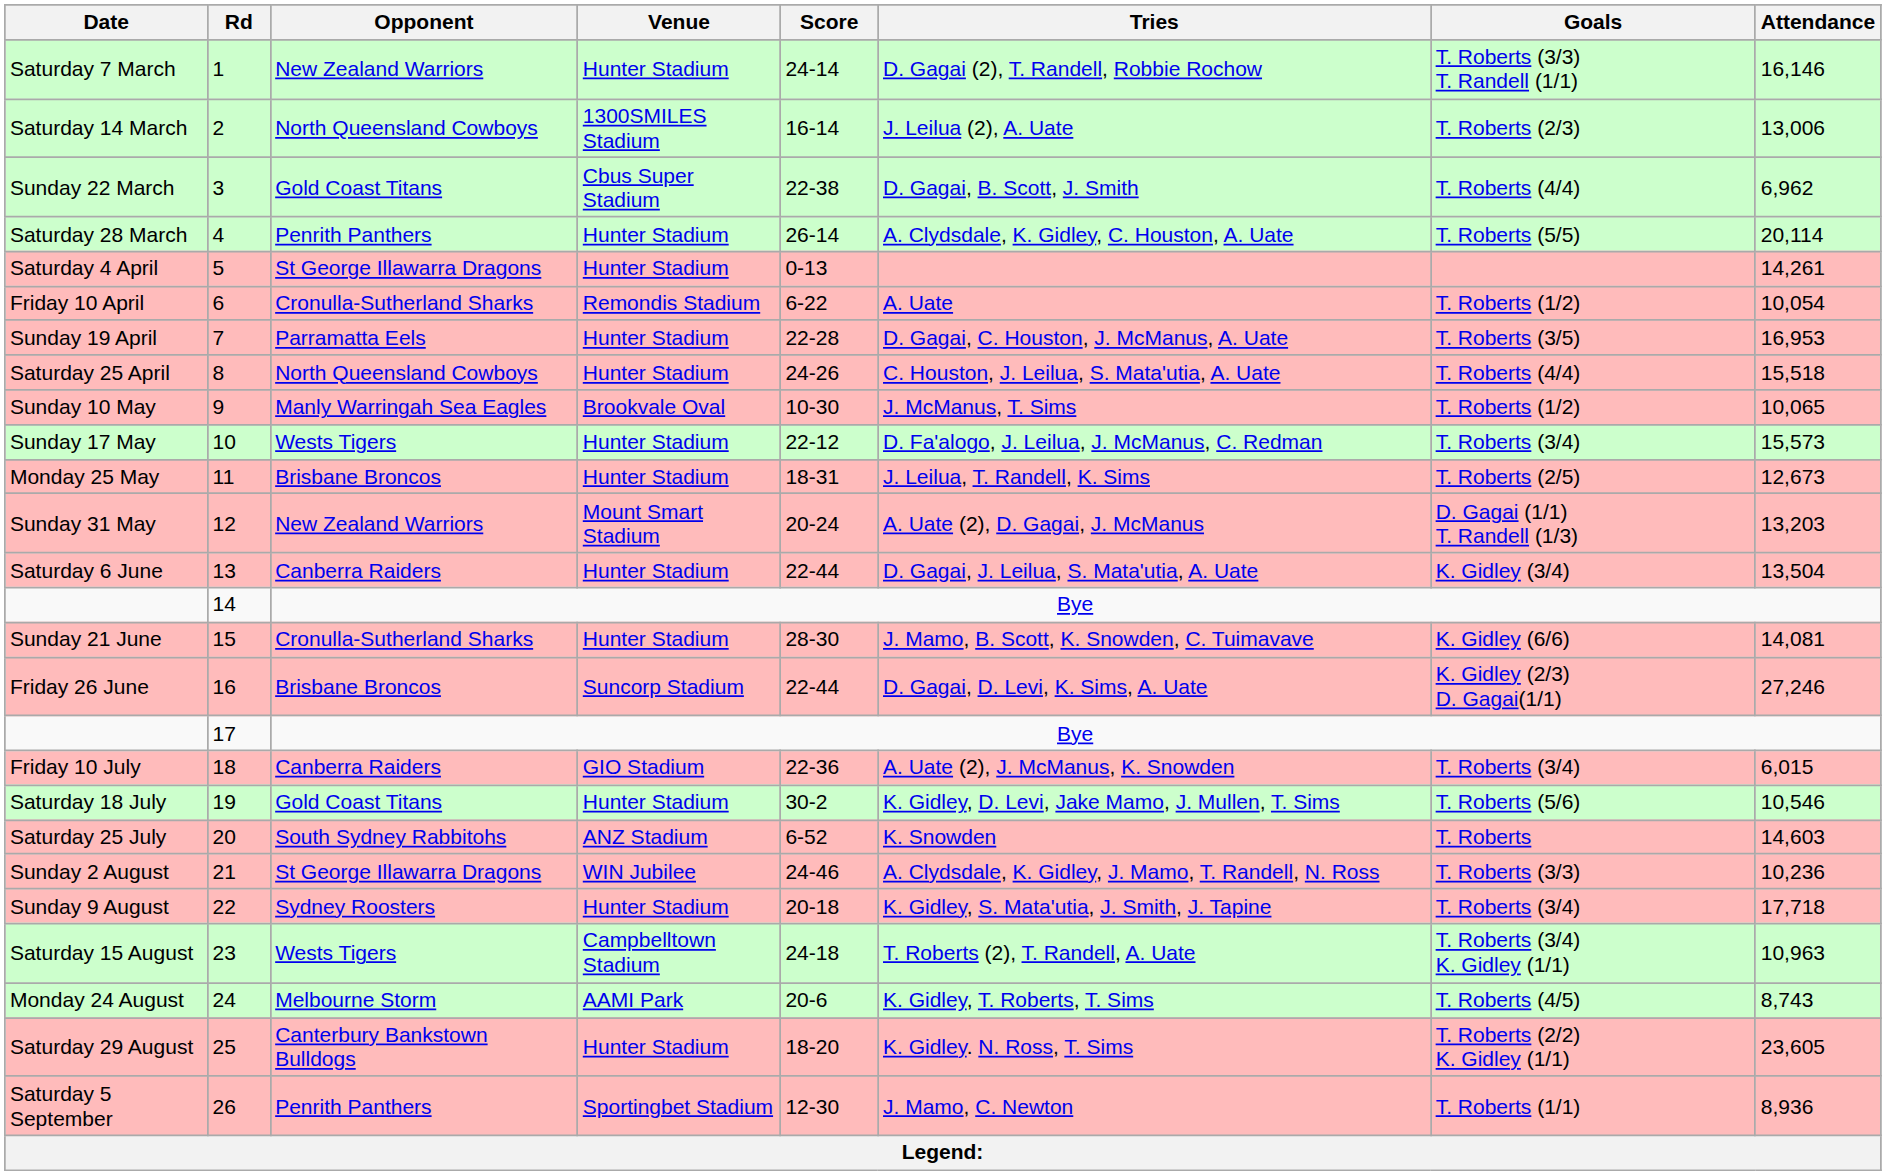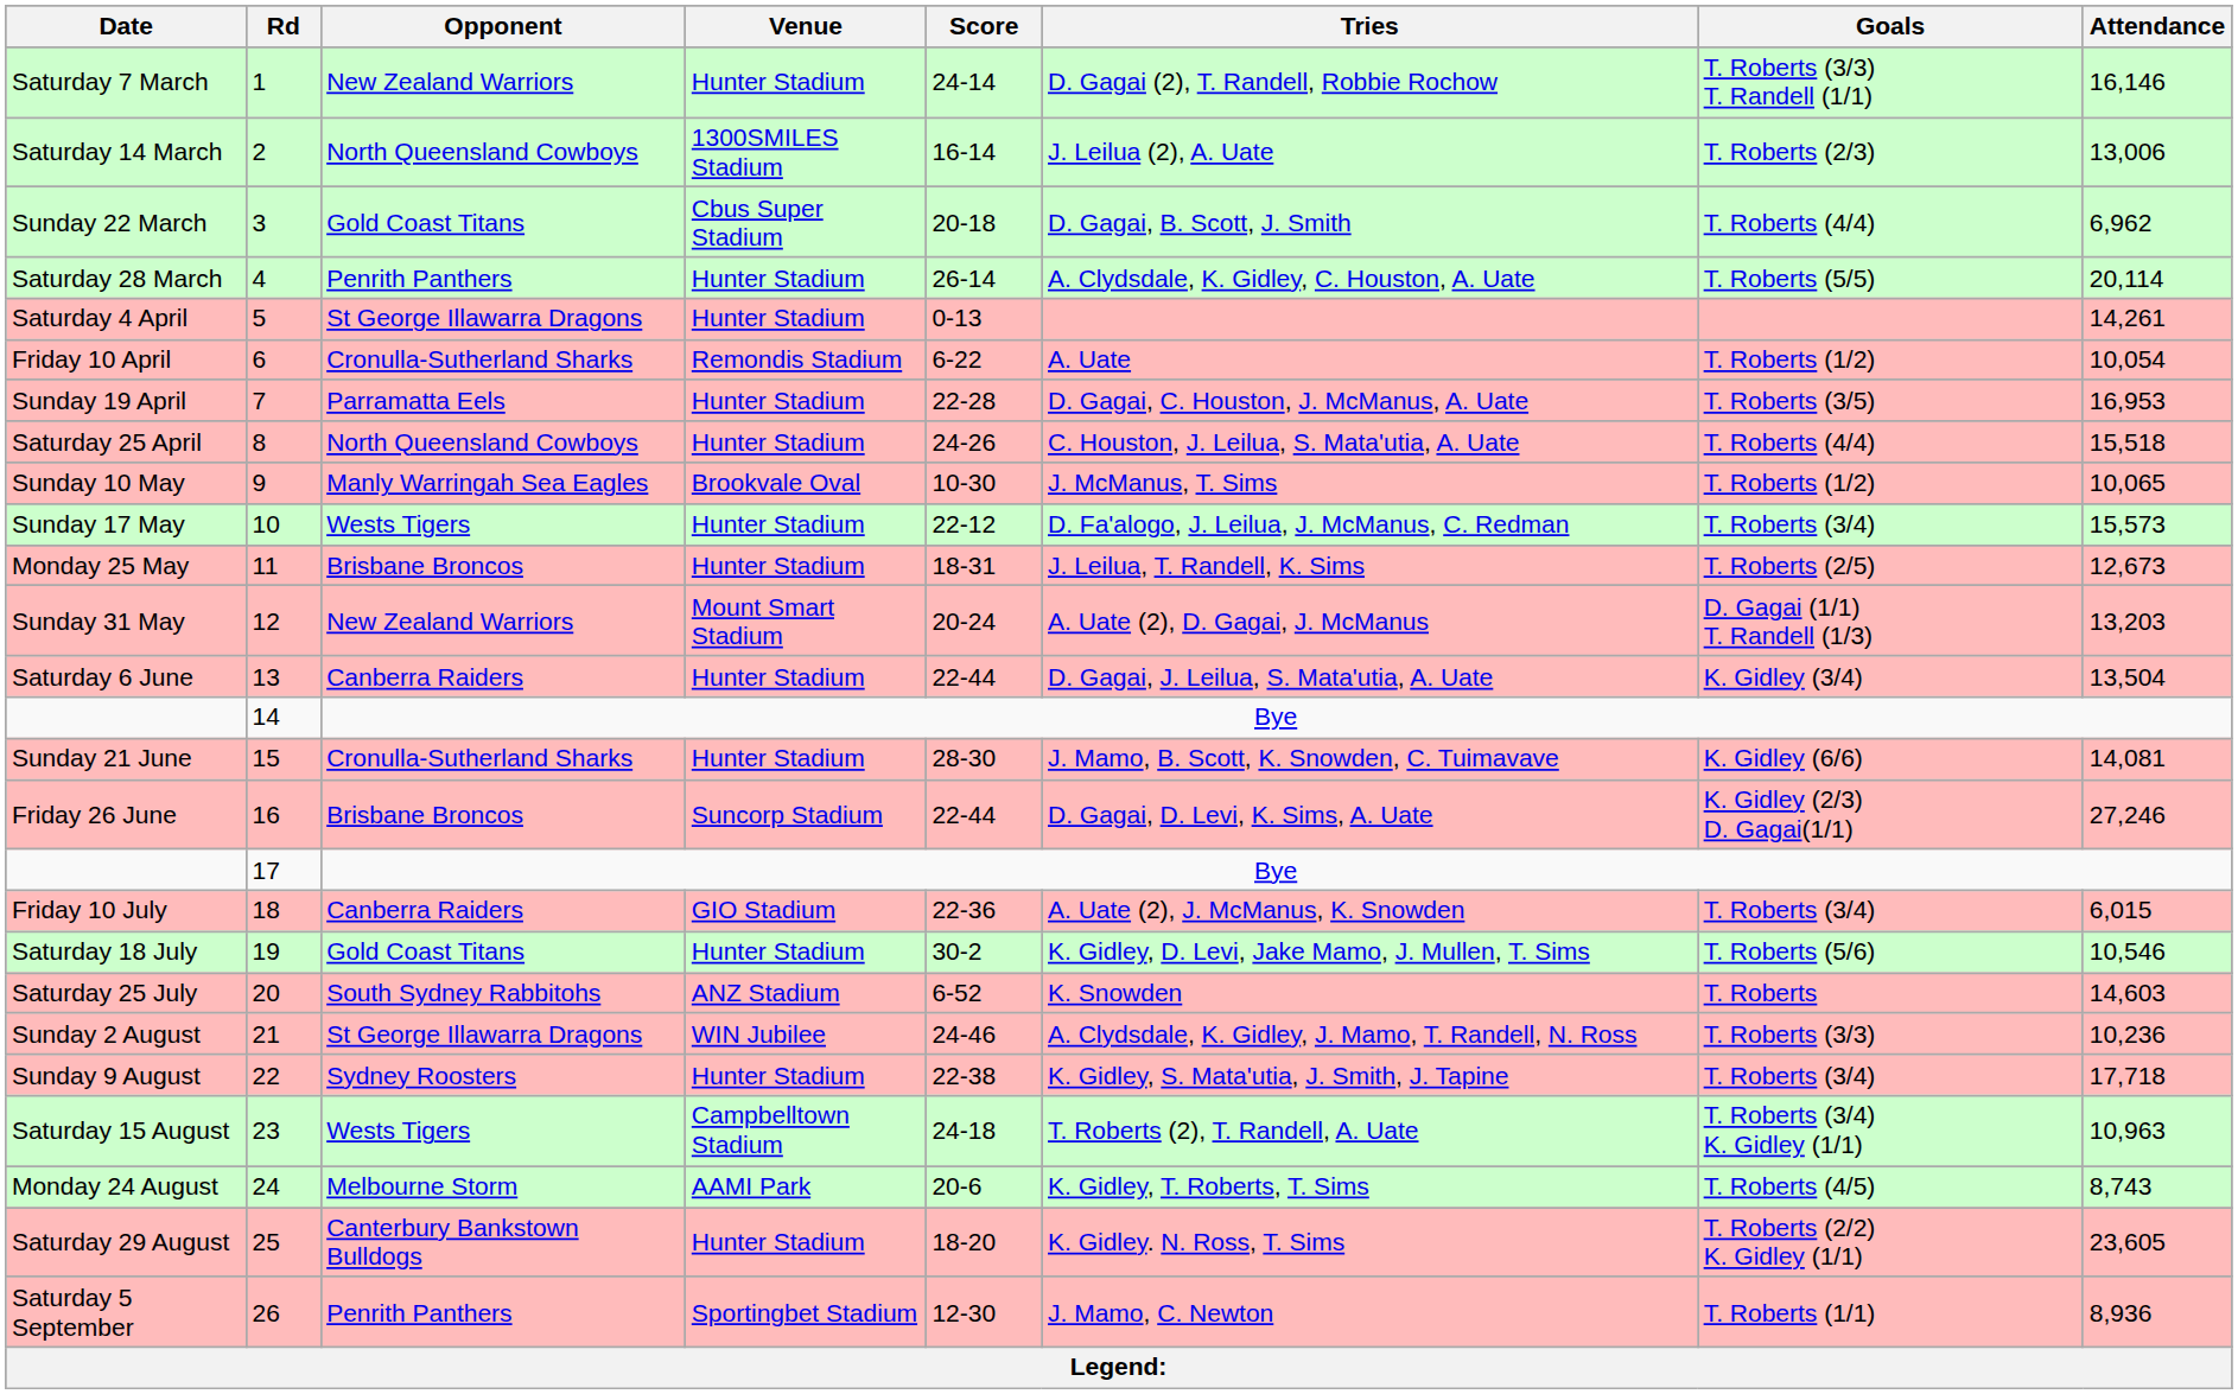 <table class="wikitable" style="font-size:75%;">
 <tr>
 <th style="width:110px;">Date</th>
 <th style="width:30px;">Rd</th>
 <th style="width:170px;">Opponent</th>
 <th style="width:110px;">Venue</th>
 <th style="width:50px;">Score</th>
 <th style="width:310px;">Tries</th>
 <th style="width:180px;">Goals</th>
 <th style="width:60px;">Attendance</th>
 </tr>
 <tr style="background:#cfc;">
 <td>Saturday 7 March</td>
 <td>1</td>
 <td><a href='#'>New Zealand Warriors</a></td>
 <td><a href='#'>Hunter Stadium</a></td>
 <td>24-14</td>
 <td><a href='#'>D. Gagai</a> (2), <a href='#'>T. Randell</a>, <a href='#'>Robbie Rochow</a></td>
 <td><a href='#'>T. Roberts</a> (3/3) <br> <a href='#'>T. Randell</a> (1/1)</td>
 <td>16,146</td>
 </tr>
 <tr style="background:#cfc;">
 <td>Saturday 14 March</td>
 <td>2</td>
 <td><a href='#'>North Queensland Cowboys</a></td>
 <td><a href='#'>1300SMILES Stadium</a></td>
 <td>16-14</td>
 <td><a href='#'>J. Leilua</a> (2), <a href='#'>A. Uate</a></td>
 <td><a href='#'>T. Roberts</a> (2/3)</td>
 <td>13,006</td>
 </tr>
 <tr style="background:#cfc;">
 <td>Sunday 22 March</td>
 <td>3</td>
 <td><a href='#'>Gold Coast Titans</a></td>
 <td><a href='#'>Cbus Super Stadium</a></td>
-<td>22-38</td>
+<td>20-18</td>
 <td><a href='#'>D. Gagai</a>, <a href='#'>B. Scott</a>, <a href='#'>J. Smith</a></td>
 <td><a href='#'>T. Roberts</a> (4/4)</td>
 <td>6,962</td>
 </tr>
 <tr style="background:#cfc;">
 <td>Saturday 28 March</td>
 <td>4</td>
 <td><a href='#'>Penrith Panthers</a></td>
 <td><a href='#'>Hunter Stadium</a></td>
 <td>26-14</td>
 <td><a href='#'>A. Clydsdale</a>, <a href='#'>K. Gidley</a>, <a href='#'>C. Houston</a>, <a href='#'>A. Uate</a></td>
 <td><a href='#'>T. Roberts</a> (5/5)</td>
 <td>20,114</td>
 </tr>
 <tr style="background:#fbb;">
 <td>Saturday 4 April</td>
 <td>5</td>
 <td><a href='#'>St George Illawarra Dragons</a></td>
 <td><a href='#'>Hunter Stadium</a></td>
 <td>0-13</td>
 <td></td>
 <td></td>
 <td>14,261</td>
 </tr>
 <tr style="background:#fbb;">
 <td>Friday 10 April</td>
 <td>6</td>
 <td><a href='#'>Cronulla-Sutherland Sharks</a></td>
 <td><a href='#'>Remondis Stadium</a></td>
 <td>6-22</td>
 <td><a href='#'>A. Uate</a></td>
 <td><a href='#'>T. Roberts</a> (1/2)</td>
 <td>10,054</td>
 </tr>
 <tr style="background:#fbb;">
 <td>Sunday 19 April</td>
 <td>7</td>
 <td><a href='#'>Parramatta Eels</a></td>
 <td><a href='#'>Hunter Stadium</a></td>
 <td>22-28</td>
 <td><a href='#'>D. Gagai</a>, <a href='#'>C. Houston</a>, <a href='#'>J. McManus</a>, <a href='#'>A. Uate</a></td>
 <td><a href='#'>T. Roberts</a> (3/5)</td>
 <td>16,953</td>
 </tr>
 <tr style="background:#fbb;">
 <td>Saturday 25 April</td>
 <td>8</td>
 <td><a href='#'>North Queensland Cowboys</a></td>
 <td><a href='#'>Hunter Stadium</a></td>
 <td>24-26</td>
 <td><a href='#'>C. Houston</a>, <a href='#'>J. Leilua</a>, <a href='#'>S. Mata'utia</a>, <a href='#'>A. Uate</a></td>
 <td><a href='#'>T. Roberts</a> (4/4)</td>
 <td>15,518</td>
 </tr>
 <tr style="background:#fbb;">
 <td>Sunday 10 May</td>
 <td>9</td>
 <td><a href='#'>Manly Warringah Sea Eagles</a></td>
 <td><a href='#'>Brookvale Oval</a></td>
 <td>10-30</td>
 <td><a href='#'>J. McManus</a>, <a href='#'>T. Sims</a></td>
 <td><a href='#'>T. Roberts</a> (1/2)</td>
 <td>10,065</td>
 </tr>
 <tr style="background:#cfc;">
 <td>Sunday 17 May</td>
 <td>10</td>
 <td><a href='#'>Wests Tigers</a></td>
 <td><a href='#'>Hunter Stadium</a></td>
 <td>22-12</td>
 <td><a href='#'>D. Fa'alogo</a>, <a href='#'>J. Leilua</a>, <a href='#'>J. McManus</a>, <a href='#'>C. Redman</a></td>
 <td><a href='#'>T. Roberts</a> (3/4)</td>
 <td>15,573</td>
 </tr>
 <tr style="background:#fbb;">
 <td>Monday 25 May</td>
 <td>11</td>
 <td><a href='#'>Brisbane Broncos</a></td>
 <td><a href='#'>Hunter Stadium</a></td>
 <td>18-31</td>
 <td><a href='#'>J. Leilua</a>, <a href='#'>T. Randell</a>, <a href='#'>K. Sims</a></td>
 <td><a href='#'>T. Roberts</a> (2/5)</td>
 <td>12,673</td>
 </tr>
 <tr style="background:#fbb;">
 <td>Sunday 31 May</td>
 <td>12</td>
 <td><a href='#'>New Zealand Warriors</a></td>
 <td><a href='#'>Mount Smart Stadium</a></td>
 <td>20-24</td>
 <td><a href='#'>A. Uate</a> (2), <a href='#'>D. Gagai</a>, <a href='#'>J. McManus</a></td>
 <td><a href='#'>D. Gagai</a> (1/1)<br><a href='#'>T. Randell</a> (1/3)</td>
 <td>13,203</td>
 </tr>
 <tr style="background:#fbb;">
 <td>Saturday 6 June</td>
 <td>13</td>
 <td><a href='#'>Canberra Raiders</a></td>
 <td><a href='#'>Hunter Stadium</a></td>
 <td>22-44</td>
 <td><a href='#'>D. Gagai</a>, <a href='#'>J. Leilua</a>, <a href='#'>S. Mata'utia</a>, <a href='#'>A. Uate</a></td>
 <td><a href='#'>K. Gidley</a> (3/4)</td>
 <td>13,504</td>
 </tr>
 <tr>
 <td></td>
 <td>14</td>
 <td colspan="6" style="text-align:center;"><a href='#'>Bye</a></td>
 </tr>
 <tr style="background:#fbb;">
 <td>Sunday 21 June</td>
 <td>15</td>
 <td><a href='#'>Cronulla-Sutherland Sharks</a></td>
 <td><a href='#'>Hunter Stadium</a></td>
 <td>28-30</td>
 <td><a href='#'>J. Mamo</a>, <a href='#'>B. Scott</a>, <a href='#'>K. Snowden</a>, <a href='#'>C. Tuimavave</a></td>
 <td><a href='#'>K. Gidley</a> (6/6)</td>
 <td>14,081</td>
 </tr>
 <tr style="background:#fbb;">
 <td>Friday 26 June</td>
 <td>16</td>
 <td><a href='#'>Brisbane Broncos</a></td>
 <td><a href='#'>Suncorp Stadium</a></td>
 <td>22-44</td>
 <td><a href='#'>D. Gagai</a>, <a href='#'>D. Levi</a>, <a href='#'>K. Sims</a>, <a href='#'>A. Uate</a></td>
 <td><a href='#'>K. Gidley</a> (2/3)<br><a href='#'>D. Gagai</a>(1/1)</td>
 <td>27,246</td>
 </tr>
 <tr>
 <td></td>
 <td>17</td>
 <td colspan="6" style="text-align:center;"><a href='#'>Bye</a></td>
 </tr>
 <tr style="background:#fbb;">
 <td>Friday 10 July</td>
 <td>18</td>
 <td><a href='#'>Canberra Raiders</a></td>
 <td><a href='#'>GIO Stadium</a></td>
 <td>22-36</td>
 <td><a href='#'>A. Uate</a> (2), <a href='#'>J. McManus</a>, <a href='#'>K. Snowden</a></td>
 <td><a href='#'>T. Roberts</a> (3/4)</td>
 <td>6,015</td>
 </tr>
 <tr style="background:#cfc;">
 <td>Saturday 18 July</td>
 <td>19</td>
 <td><a href='#'>Gold Coast Titans</a></td>
 <td><a href='#'>Hunter Stadium</a></td>
 <td>30-2</td>
 <td><a href='#'>K. Gidley</a>, <a href='#'>D. Levi</a>, <a href='#'>Jake Mamo</a>, <a href='#'>J. Mullen</a>, <a href='#'>T. Sims</a></td>
 <td><a href='#'>T. Roberts</a> (5/6)</td>
 <td>10,546</td>
 </tr>
 <tr style="background:#fbb;">
 <td>Saturday 25 July</td>
 <td>20</td>
 <td><a href='#'>South Sydney Rabbitohs</a></td>
 <td><a href='#'>ANZ Stadium</a></td>
 <td>6-52</td>
 <td><a href='#'>K. Snowden</a></td>
 <td><a href='#'>T. Roberts</a></td>
 <td>14,603</td>
 </tr>
 <tr style="background:#fbb;">
 <td>Sunday 2 August</td>
 <td>21</td>
 <td><a href='#'>St George Illawarra Dragons</a></td>
 <td><a href='#'>WIN Jubilee</a></td>
 <td>24-46</td>
 <td><a href='#'>A. Clydsdale</a>, <a href='#'>K. Gidley</a>, <a href='#'>J. Mamo</a>, <a href='#'>T. Randell</a>, <a href='#'>N. Ross</a></td>
 <td><a href='#'>T. Roberts</a> (3/3)</td>
 <td>10,236</td>
 </tr>
 <tr style="background:#fbb;">
 <td>Sunday 9 August</td>
 <td>22</td>
 <td><a href='#'>Sydney Roosters</a></td>
 <td><a href='#'>Hunter Stadium</a></td>
-<td>20-18</td>
+<td>22-38</td>
 <td><a href='#'>K. Gidley</a>, <a href='#'>S. Mata'utia</a>, <a href='#'>J. Smith</a>, <a href='#'>J. Tapine</a></td>
 <td><a href='#'>T. Roberts</a> (3/4)</td>
 <td>17,718</td>
 </tr>
 <tr style="background:#cfc;">
 <td>Saturday 15 August</td>
 <td>23</td>
 <td><a href='#'>Wests Tigers</a></td>
 <td><a href='#'>Campbelltown Stadium</a></td>
 <td>24-18</td>
 <td><a href='#'>T. Roberts</a> (2), <a href='#'>T. Randell</a>, <a href='#'>A. Uate</a></td>
 <td><a href='#'>T. Roberts</a> (3/4)<br><a href='#'>K. Gidley</a> (1/1)</td>
 <td>10,963</td>
 </tr>
 <tr style="background:#cfc;">
 <td>Monday 24 August</td>
 <td>24</td>
 <td><a href='#'>Melbourne Storm</a></td>
 <td><a href='#'>AAMI Park</a></td>
 <td>20-6</td>
 <td><a href='#'>K. Gidley</a>, <a href='#'>T. Roberts</a>, <a href='#'>T. Sims</a></td>
 <td><a href='#'>T. Roberts</a> (4/5)</td>
 <td>8,743</td>
 </tr>
 <tr style="background:#fbb;">
 <td>Saturday 29 August</td>
 <td>25</td>
 <td><a href='#'>Canterbury Bankstown Bulldogs</a></td>
 <td><a href='#'>Hunter Stadium</a></td>
 <td>18-20</td>
 <td><a href='#'>K. Gidley</a>. <a href='#'>N. Ross</a>, <a href='#'>T. Sims</a></td>
 <td><a href='#'>T. Roberts</a> (2/2)<br><a href='#'>K. Gidley</a> (1/1)</td>
 <td>23,605</td>
 </tr>
 <tr style="background:#fbb;">
 <td>Saturday 5 September</td>
 <td>26</td>
 <td><a href='#'>Penrith Panthers</a></td>
 <td><a href='#'>Sportingbet Stadium</a></td>
 <td>12-30</td>
 <td><a href='#'>J. Mamo</a>, <a href='#'>C. Newton</a></td>
 <td><a href='#'>T. Roberts</a> (1/1)</td>
 <td>8,936</td>
 </tr>
 <tr>
 <th colspan="11"><strong>Legend</strong>:   </th>
 </tr>
 </table>
